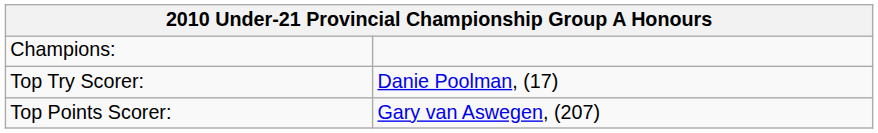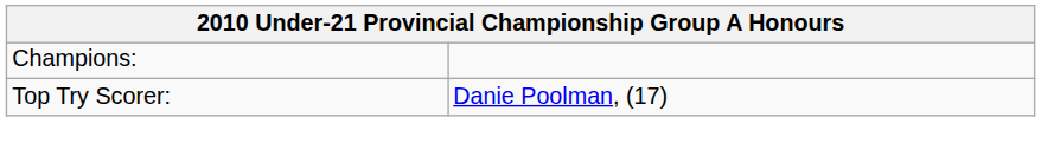 <table class="wikitable" style="text-align:left; line-height:110%; font-size:90%; width:40%; margin:1em auto 1em auto;">
 <tr>
 <th colspan=2><strong>2010 Under-21 Provincial Championship Group A Honours</strong></th>
 </tr>
 <tr>
 <td>Champions:</td>
 <td></td>
 </tr>
 <tr>
 <td>Top Try Scorer:</td>
 <td><a href='#'>Danie Poolman</a>,  (17)</td>
 </tr>
-<tr>
-<td>Top Points Scorer:</td>
-<td><a href='#'>Gary van Aswegen</a>,  (207)</td>
-</tr>
 </table>
